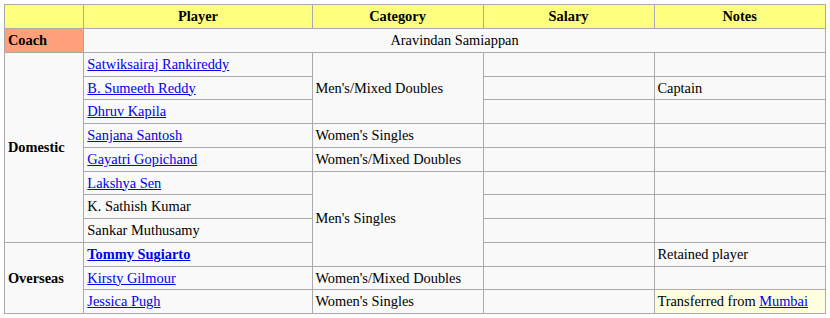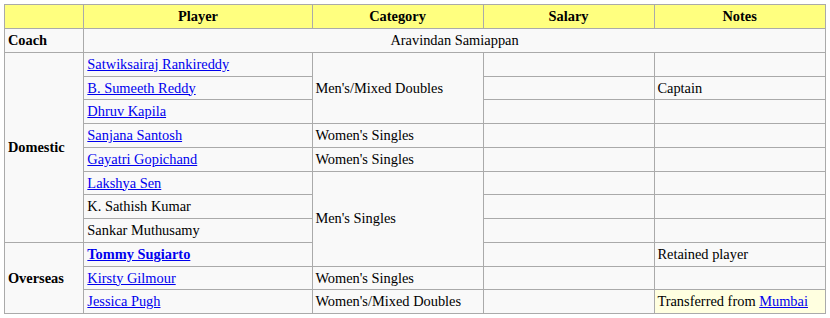 <table class="wikitable sortable" style="width:65%; font-size:90%;">
 <tr>
 <th style="background:#FFFF7F;width:5%"></th>
 <th style="background:#FFFF7F;width:20%">Player</th>
 <th style="background:#FFFF7F;width:15%">Category</th>
 <th style="background:#FFFF7F;width:15%">Salary</th>
 <th style="background:#FFFF7F;width:15%">Notes</th>
 </tr>
 <tr>
-<td style="background: lightsalmon;"><strong>Coach</strong></td>
+<td><strong>Coach</strong></td>
 <td colspan="4" style="text-align:center;"> Aravindan Samiappan</td>
 </tr>
 <tr>
 <td rowspan="8"><strong>Domestic</strong></td>
 <td> <a href='#'>Satwiksairaj Rankireddy</a></td>
 <td rowspan="3">Men's/Mixed Doubles</td>
 <td style="text-align:right;"></td>
 <td></td>
 </tr>
 <tr>
 <td> <a href='#'>B. Sumeeth Reddy</a></td>
 <td style="text-align:right;"></td>
 <td>Captain</td>
 </tr>
 <tr>
 <td> <a href='#'>Dhruv Kapila</a></td>
 <td style="text-align:right;"></td>
 <td></td>
 </tr>
 <tr>
 <td> <a href='#'>Sanjana Santosh</a></td>
 <td>Women's Singles</td>
 <td style="text-align:right;"></td>
 <td></td>
 </tr>
 <tr>
 <td> <a href='#'>Gayatri Gopichand</a></td>
-<td>Women's/Mixed Doubles</td>
+<td>Women's Singles</td>
 <td style="text-align:right;"></td>
 <td></td>
 </tr>
 <tr>
 <td> <a href='#'>Lakshya Sen</a></td>
 <td rowspan="4">Men's Singles</td>
 <td style="text-align:right;"></td>
 <td></td>
 </tr>
 <tr>
 <td> K. Sathish Kumar</td>
 <td style="text-align:right;"></td>
 <td></td>
 </tr>
 <tr>
 <td> Sankar Muthusamy</td>
 <td style="text-align:right;"></td>
 <td></td>
 </tr>
 <tr>
 <td rowspan="3"><strong>Overseas</strong></td>
 <td><strong> <a href='#'>Tommy Sugiarto</a></strong></td>
 <td style="text-align:right;"></td>
 <td>Retained player</td>
 </tr>
 <tr>
 <td> <a href='#'>Kirsty Gilmour</a></td>
-<td>Women's/Mixed Doubles</td>
+<td>Women's Singles</td>
 <td style="text-align:right;"></td>
 <td></td>
 </tr>
 <tr>
 <td> <a href='#'>Jessica Pugh</a></td>
-<td>Women's Singles</td>
+<td>Women's/Mixed Doubles</td>
 <td style="text-align:right;"></td>
 <td style="background: lightyellow;">Transferred from <a href='#'>Mumbai</a></td>
 </tr>
 <tr>
 </tr>
 </table>
